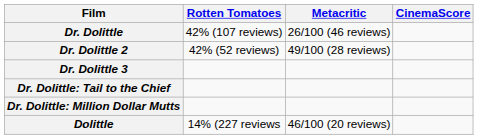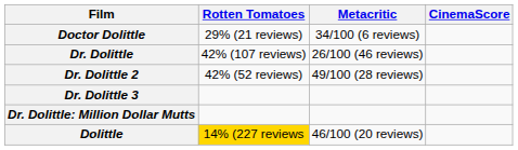 <table class="wikitable plainrowheaders" style="text-align:center;">
 <tr>
 <th>Film</th>
 <th><a href='#'>Rotten Tomatoes</a></th>
 <th><a href='#'>Metacritic</a></th>
 <th><a href='#'>CinemaScore</a></th>
+</tr>
+<tr>
+<th scope="row"><em>Doctor Dolittle</em></th>
+<td>29% (21 reviews)</td>
+<td>34/100 (6 reviews)</td>
+<td></td>
 </tr>
 <tr>
 <th scope="row"><em>Dr. Dolittle</em></th>
 <td>42% (107 reviews)</td>
 <td>26/100 (46 reviews)</td>
 <td></td>
 </tr>
 <tr>
 <th scope="row"><em>Dr. Dolittle 2</em></th>
 <td>42% (52 reviews)</td>
 <td>49/100 (28 reviews)</td>
 <td></td>
 </tr>
 <tr>
 <th scope="row"><em>Dr. Dolittle 3</em></th>
 <td></td>
 <td></td>
 <td></td>
 </tr>
 <tr>
-<th scope="row"><em>Dr. Dolittle: Tail to the Chief</em></th>
-<td></td>
-<td></td>
-<td></td>
-</tr>
-<tr>
 <th scope="row"><em>Dr. Dolittle: Million Dollar Mutts</em></th>
 <td></td>
 <td></td>
 <td></td>
 </tr>
 <tr>
 <th scope="row"><em>Dolittle</em></th>
-<td>14% (227 reviews</td>
+<td style="background: gold;">14% (227 reviews</td>
 <td>46/100 (20 reviews)</td>
 <td></td>
 </tr>
 </table>
